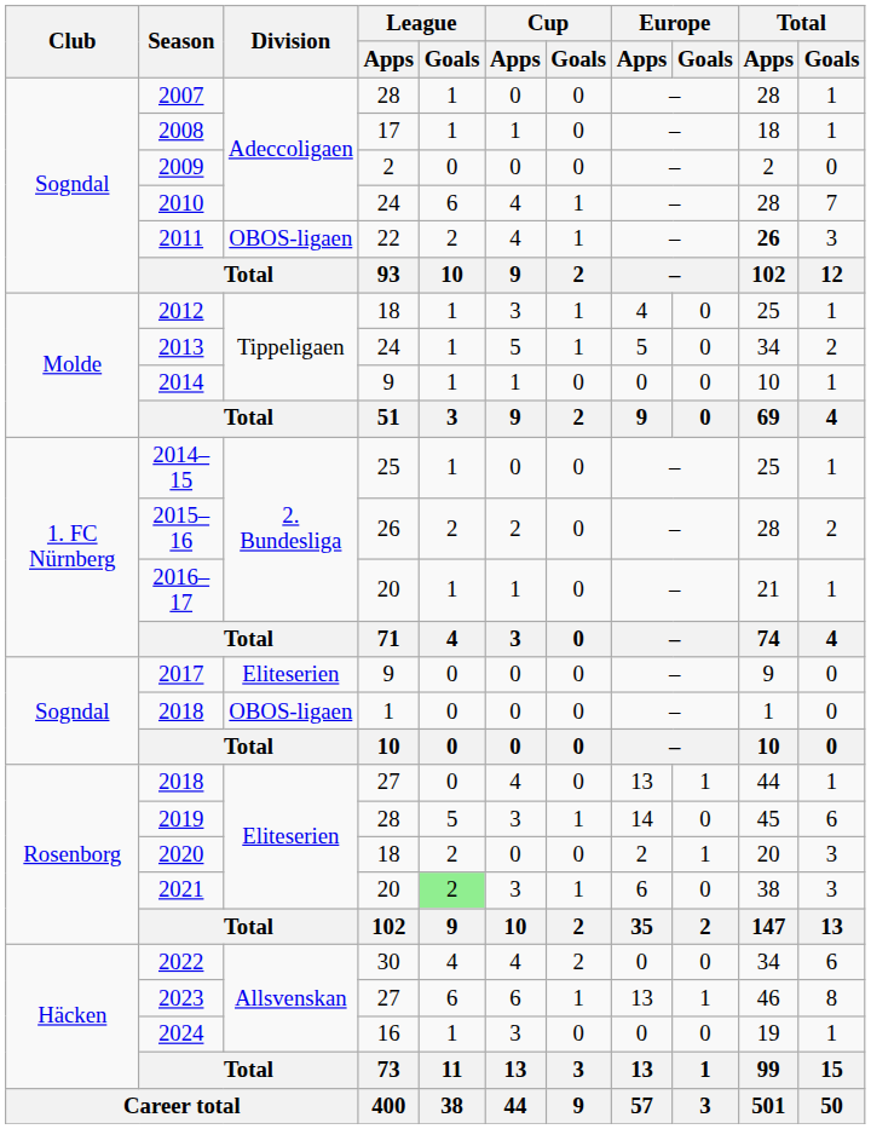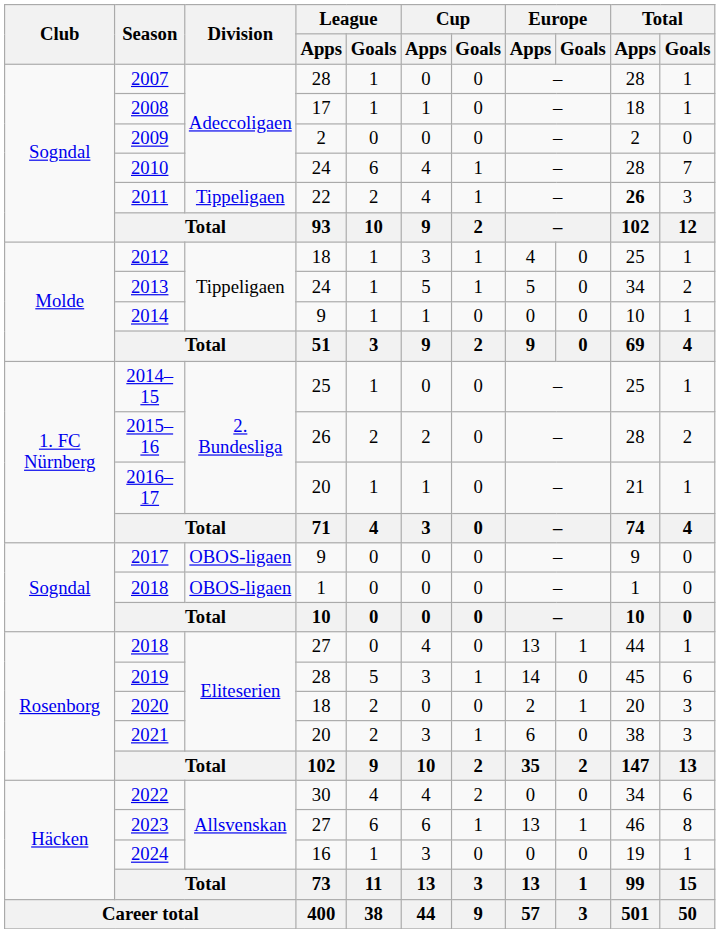 <table class="wikitable" style="text-align:center">
 <tr>
 <th rowspan="2">Club</th>
 <th rowspan="2">Season</th>
 <th rowspan="2">Division</th>
 <th colspan="2">League</th>
 <th colspan="2">Cup</th>
 <th colspan="2">Europe</th>
 <th colspan="2">Total</th>
 </tr>
 <tr>
 <th>Apps</th>
 <th>Goals</th>
 <th>Apps</th>
 <th>Goals</th>
 <th>Apps</th>
 <th>Goals</th>
 <th>Apps</th>
 <th>Goals</th>
 </tr>
 <tr>
 <td rowspan="6"><a href='#'>Sogndal</a></td>
 <td><a href='#'>2007</a></td>
 <td rowspan="4"><a href='#'>Adeccoligaen</a></td>
 <td>28</td>
 <td>1</td>
 <td>0</td>
 <td>0</td>
 <td colspan="2">–</td>
 <td>28</td>
 <td>1</td>
 </tr>
 <tr>
 <td><a href='#'>2008</a></td>
 <td>17</td>
 <td>1</td>
 <td>1</td>
 <td>0</td>
 <td colspan="2">–</td>
 <td>18</td>
 <td>1</td>
 </tr>
 <tr>
 <td><a href='#'>2009</a></td>
 <td>2</td>
 <td>0</td>
 <td>0</td>
 <td>0</td>
 <td colspan="2">–</td>
 <td>2</td>
 <td>0</td>
 </tr>
 <tr>
 <td><a href='#'>2010</a></td>
 <td>24</td>
 <td>6</td>
 <td>4</td>
 <td>1</td>
 <td colspan="2">–</td>
 <td>28</td>
 <td>7</td>
 </tr>
 <tr>
 <td><a href='#'>2011</a></td>
-<td rowspan="1"><a href='#'>OBOS-ligaen</a></td>
+<td><a href='#'>Tippeligaen</a></td>
 <td>22</td>
 <td>2</td>
 <td>4</td>
 <td>1</td>
 <td colspan="2">–</td>
 <td><strong>26</strong></td>
 <td>3</td>
 </tr>
 <tr>
 <th colspan="2">Total</th>
 <th>93</th>
 <th>10</th>
 <th>9</th>
 <th>2</th>
 <th colspan="2">–</th>
 <th>102</th>
 <th>12</th>
 </tr>
 <tr>
 <td rowspan="4"><a href='#'>Molde</a></td>
 <td><a href='#'>2012</a></td>
 <td rowspan="3">Tippeligaen</td>
 <td>18</td>
 <td>1</td>
 <td>3</td>
 <td>1</td>
 <td>4</td>
 <td>0</td>
 <td>25</td>
 <td>1</td>
 </tr>
 <tr>
 <td><a href='#'>2013</a></td>
 <td>24</td>
 <td>1</td>
 <td>5</td>
 <td>1</td>
 <td>5</td>
 <td>0</td>
 <td>34</td>
 <td>2</td>
 </tr>
 <tr>
 <td><a href='#'>2014</a></td>
 <td>9</td>
 <td>1</td>
 <td>1</td>
 <td>0</td>
 <td>0</td>
 <td>0</td>
 <td>10</td>
 <td>1</td>
 </tr>
 <tr>
 <th colspan="2">Total</th>
 <th>51</th>
 <th>3</th>
 <th>9</th>
 <th>2</th>
 <th>9</th>
 <th>0</th>
 <th>69</th>
 <th>4</th>
 </tr>
 <tr>
 <td rowspan="4"><a href='#'>1. FC Nürnberg</a></td>
 <td><a href='#'>2014–15</a></td>
 <td rowspan="3"><a href='#'>2. Bundesliga</a></td>
 <td>25</td>
 <td>1</td>
 <td>0</td>
 <td>0</td>
 <td colspan="2">–</td>
 <td>25</td>
 <td>1</td>
 </tr>
 <tr>
 <td><a href='#'>2015–16</a></td>
 <td>26</td>
 <td>2</td>
 <td>2</td>
 <td>0</td>
 <td colspan="2">–</td>
 <td>28</td>
 <td>2</td>
 </tr>
 <tr>
 <td><a href='#'>2016–17</a></td>
 <td>20</td>
 <td>1</td>
 <td>1</td>
 <td>0</td>
 <td colspan="2">–</td>
 <td>21</td>
 <td>1</td>
 </tr>
 <tr>
 <th colspan="2">Total</th>
 <th>71</th>
 <th>4</th>
 <th>3</th>
 <th>0</th>
 <th colspan="2">–</th>
 <th>74</th>
 <th>4</th>
 </tr>
 <tr>
 <td rowspan="3"><a href='#'>Sogndal</a></td>
 <td><a href='#'>2017</a></td>
-<td rowspan="1"><a href='#'>Eliteserien</a></td>
+<td rowspan="1"><a href='#'>OBOS-ligaen</a></td>
 <td>9</td>
 <td>0</td>
 <td>0</td>
 <td>0</td>
 <td colspan="2">–</td>
 <td>9</td>
 <td>0</td>
 </tr>
 <tr>
 <td><a href='#'>2018</a></td>
 <td rowspan="1"><a href='#'>OBOS-ligaen</a></td>
 <td>1</td>
 <td>0</td>
 <td>0</td>
 <td>0</td>
 <td colspan="2">–</td>
 <td>1</td>
 <td>0</td>
 </tr>
 <tr>
 <th colspan="2">Total</th>
 <th>10</th>
 <th>0</th>
 <th>0</th>
 <th>0</th>
 <th colspan="2">–</th>
 <th>10</th>
 <th>0</th>
 </tr>
 <tr>
 <td rowspan="5"><a href='#'>Rosenborg</a></td>
 <td><a href='#'>2018</a></td>
 <td rowspan="4"><a href='#'>Eliteserien</a></td>
 <td>27</td>
 <td>0</td>
 <td>4</td>
 <td>0</td>
 <td>13</td>
 <td>1</td>
 <td>44</td>
 <td>1</td>
 </tr>
 <tr>
 <td><a href='#'>2019</a></td>
 <td>28</td>
 <td>5</td>
 <td>3</td>
 <td>1</td>
 <td>14</td>
 <td>0</td>
 <td>45</td>
 <td>6</td>
 </tr>
 <tr>
 <td><a href='#'>2020</a></td>
 <td>18</td>
 <td>2</td>
 <td>0</td>
 <td>0</td>
 <td>2</td>
 <td>1</td>
 <td>20</td>
 <td>3</td>
 </tr>
 <tr>
 <td><a href='#'>2021</a></td>
 <td>20</td>
-<td style="background: lightgreen;">2</td>
+<td>2</td>
 <td>3</td>
 <td>1</td>
 <td>6</td>
 <td>0</td>
 <td>38</td>
 <td>3</td>
 </tr>
 <tr>
 <th colspan="2">Total</th>
 <th>102</th>
 <th>9</th>
 <th>10</th>
 <th>2</th>
 <th>35</th>
 <th>2</th>
 <th>147</th>
 <th>13</th>
 </tr>
 <tr>
 <td rowspan="4"><a href='#'>Häcken</a></td>
 <td><a href='#'>2022</a></td>
 <td rowspan="3"><a href='#'>Allsvenskan</a></td>
 <td>30</td>
 <td>4</td>
 <td>4</td>
 <td>2</td>
 <td>0</td>
 <td>0</td>
 <td>34</td>
 <td>6</td>
 </tr>
 <tr>
 <td><a href='#'>2023</a></td>
 <td>27</td>
 <td>6</td>
 <td>6</td>
 <td>1</td>
 <td>13</td>
 <td>1</td>
 <td>46</td>
 <td>8</td>
 </tr>
 <tr>
 <td><a href='#'>2024</a></td>
 <td>16</td>
 <td>1</td>
 <td>3</td>
 <td>0</td>
 <td>0</td>
 <td>0</td>
 <td>19</td>
 <td>1</td>
 </tr>
 <tr>
 <th colspan="2">Total</th>
 <th>73</th>
 <th>11</th>
 <th>13</th>
 <th>3</th>
 <th>13</th>
 <th>1</th>
 <th>99</th>
 <th>15</th>
 </tr>
 <tr>
 <th colspan="3">Career total</th>
 <th>400</th>
 <th>38</th>
 <th>44</th>
 <th>9</th>
 <th>57</th>
 <th>3</th>
 <th>501</th>
 <th>50</th>
 </tr>
 </table>
